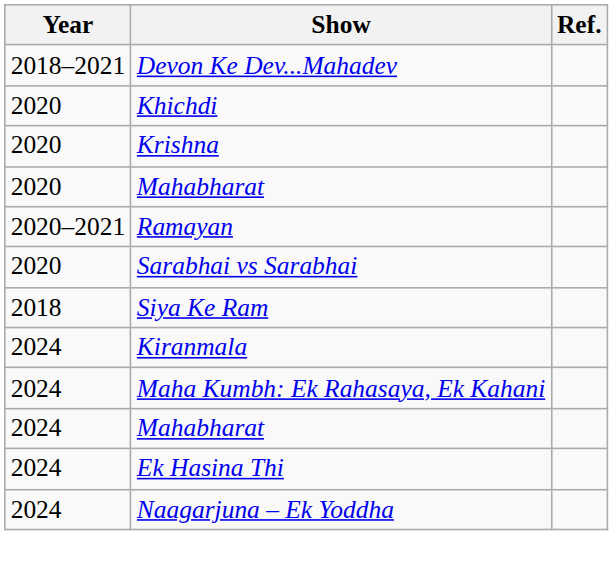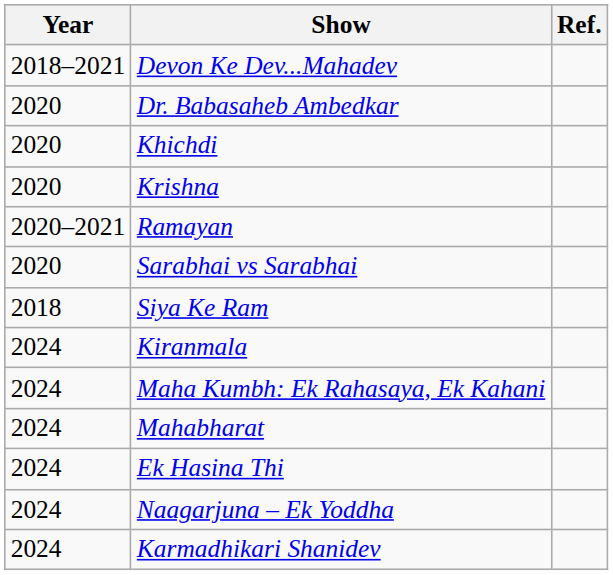 <table class="wikitable sortable">
 <tr>
 <th>Year</th>
 <th>Show</th>
 <th>Ref.</th>
 </tr>
 <tr>
 <td>2018–2021</td>
 <td><em><a href='#'>Devon Ke Dev...Mahadev</a></em></td>
 <td></td>
 </tr>
 <tr>
 <td>2020</td>
+<td><em><a href='#'>Dr. Babasaheb Ambedkar</a></em></td>
+<td></td>
+</tr>
+<tr>
+<td>2020</td>
 <td><em><a href='#'>Khichdi</a></em></td>
 <td></td>
 </tr>
 <tr>
 <td>2020</td>
 <td><em><a href='#'>Krishna</a></em></td>
-<td></td>
-</tr>
-<tr>
-<td>2020</td>
-<td><em><a href='#'>Mahabharat</a></em></td>
 <td></td>
 </tr>
 <tr>
 <td>2020–2021</td>
 <td><em><a href='#'>Ramayan</a></em></td>
 <td></td>
 </tr>
 <tr>
 <td>2020</td>
 <td><em><a href='#'>Sarabhai vs Sarabhai</a></em></td>
 <td></td>
 </tr>
 <tr>
 <td>2018</td>
 <td><em><a href='#'>Siya Ke Ram</a></em></td>
 <td></td>
 </tr>
 <tr>
 <td>2024</td>
 <td><em><a href='#'>Kiranmala</a></em></td>
 <td></td>
 </tr>
 <tr>
 <td>2024</td>
 <td><em><a href='#'>Maha Kumbh: Ek Rahasaya, Ek Kahani</a></em></td>
 <td></td>
 </tr>
 <tr>
 <td>2024</td>
 <td><em><a href='#'>Mahabharat</a></em></td>
 <td></td>
 </tr>
 <tr>
 <td>2024</td>
 <td><em><a href='#'>Ek Hasina Thi</a></em></td>
 <td></td>
 </tr>
 <tr>
 <td>2024</td>
 <td><em><a href='#'>Naagarjuna – Ek Yoddha</a></em></td>
 <td></td>
 </tr>
+<tr>
+<td>2024</td>
+<td><a href='#'><em>Karmadhikari Shanidev</em></a></td>
+<td></td>
+</tr>
 </table>
